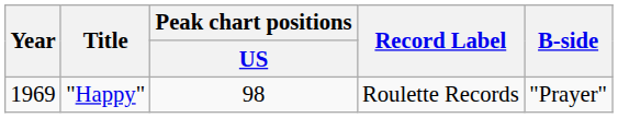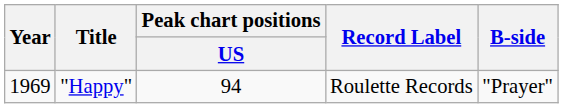 <table class="wikitable" style="text-align:center;">
 <tr>
 <th rowspan="2">Year</th>
 <th rowspan="2">Title</th>
 <th>Peak chart positions</th>
 <th rowspan="2"><a href='#'>Record Label</a></th>
 <th rowspan="2"><a href='#'>B-side</a></th>
 </tr>
 <tr>
 <th align=centre><a href='#'>US</a><br></th>
 </tr>
 <tr>
 <td>1969</td>
 <td>"<a href='#'>Happy</a>"</td>
-<td>98</td>
+<td>94</td>
 <td>Roulette Records</td>
 <td>"Prayer"</td>
 </tr>
 </table>
